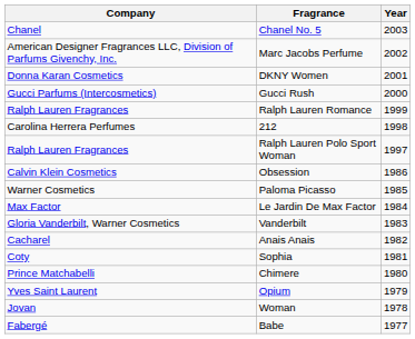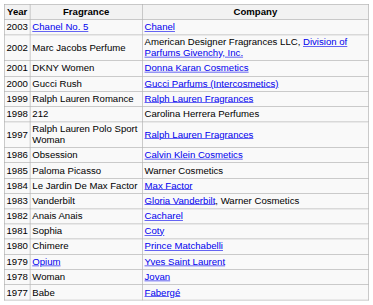 <table class="wikitable sortable">
 <tr>
+<th>Year</th>
+<th>Fragrance</th>
 <th>Company</th>
-<th>Fragrance</th>
-<th>Year</th>
 </tr>
 <tr>
+<td>2003</td>
+<td><a href='#'>Chanel No. 5</a></td>
 <td><a href='#'>Chanel</a></td>
-<td><a href='#'>Chanel No. 5</a></td>
-<td>2003</td>
 </tr>
 <tr>
+<td>2002</td>
+<td>Marc Jacobs Perfume</td>
 <td>American Designer Fragrances LLC, <a href='#'>Division of Parfums Givenchy, Inc.</a></td>
-<td>Marc Jacobs Perfume</td>
-<td>2002</td>
 </tr>
 <tr>
+<td>2001</td>
+<td>DKNY Women</td>
 <td><a href='#'>Donna Karan Cosmetics</a></td>
-<td>DKNY Women</td>
-<td>2001</td>
 </tr>
 <tr>
+<td>2000</td>
+<td>Gucci Rush</td>
 <td><a href='#'>Gucci Parfums (Intercosmetics)</a></td>
-<td>Gucci Rush</td>
-<td>2000</td>
 </tr>
 <tr>
+<td>1999</td>
+<td>Ralph Lauren Romance</td>
 <td><a href='#'>Ralph Lauren Fragrances</a></td>
-<td>Ralph Lauren Romance</td>
-<td>1999</td>
 </tr>
 <tr>
+<td>1998</td>
+<td>212</td>
 <td>Carolina Herrera Perfumes</td>
-<td>212</td>
-<td>1998</td>
 </tr>
 <tr>
+<td>1997</td>
+<td>Ralph Lauren Polo Sport Woman</td>
 <td><a href='#'>Ralph Lauren Fragrances</a></td>
-<td>Ralph Lauren Polo Sport Woman</td>
-<td>1997</td>
 </tr>
 <tr>
+<td>1986</td>
+<td>Obsession</td>
 <td><a href='#'>Calvin Klein Cosmetics</a></td>
-<td>Obsession</td>
-<td>1986</td>
 </tr>
 <tr>
+<td>1985</td>
+<td>Paloma Picasso</td>
 <td>Warner Cosmetics</td>
-<td>Paloma Picasso</td>
-<td>1985</td>
 </tr>
 <tr>
+<td>1984</td>
+<td>Le Jardin De Max Factor</td>
 <td><a href='#'>Max Factor</a></td>
-<td>Le Jardin De Max Factor</td>
-<td>1984</td>
 </tr>
 <tr>
+<td>1983</td>
+<td>Vanderbilt</td>
 <td><a href='#'>Gloria Vanderbilt</a>, Warner Cosmetics</td>
-<td>Vanderbilt</td>
-<td>1983</td>
 </tr>
 <tr>
+<td>1982</td>
+<td>Anais Anais</td>
 <td><a href='#'>Cacharel</a></td>
-<td>Anais Anais</td>
-<td>1982</td>
 </tr>
 <tr>
+<td>1981</td>
+<td>Sophia</td>
 <td><a href='#'>Coty</a></td>
-<td>Sophia</td>
-<td>1981</td>
 </tr>
 <tr>
+<td>1980</td>
+<td>Chimere</td>
 <td><a href='#'>Prince Matchabelli</a></td>
-<td>Chimere</td>
-<td>1980</td>
 </tr>
 <tr>
+<td>1979</td>
+<td><a href='#'>Opium</a></td>
 <td><a href='#'>Yves Saint Laurent</a></td>
-<td><a href='#'>Opium</a></td>
-<td>1979</td>
 </tr>
 <tr>
+<td>1978</td>
+<td>Woman</td>
 <td><a href='#'>Jovan</a></td>
-<td>Woman</td>
-<td>1978</td>
 </tr>
 <tr>
+<td>1977</td>
+<td>Babe</td>
 <td><a href='#'>Fabergé</a></td>
-<td>Babe</td>
-<td>1977</td>
 </tr>
 </table>
